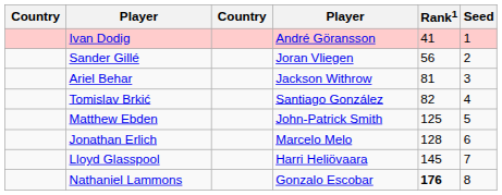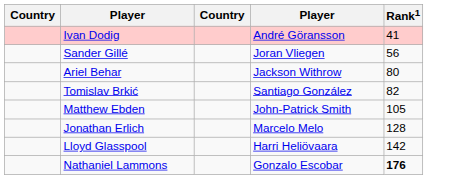 <table class="sortable wikitable">
 <tr>
 <th width="70">Country</th>
 <th width="175">Player</th>
 <th width="70">Country</th>
 <th width="175">Player</th>
 <th>Rank<sup>1</sup></th>
-<th>Seed</th>
 </tr>
 <tr style="background:#fcc;">
 <td></td>
 <td><a href='#'>Ivan Dodig</a></td>
 <td></td>
 <td><a href='#'>André Göransson</a></td>
 <td>41</td>
-<td>1</td>
 </tr>
 <tr>
 <td></td>
 <td><a href='#'>Sander Gillé</a></td>
 <td></td>
 <td><a href='#'>Joran Vliegen</a></td>
 <td>56</td>
-<td>2</td>
 </tr>
 <tr>
 <td></td>
 <td><a href='#'>Ariel Behar</a></td>
 <td></td>
 <td><a href='#'>Jackson Withrow</a></td>
-<td>81</td>
-<td>3</td>
+<td>80</td>
 </tr>
 <tr>
 <td></td>
 <td><a href='#'>Tomislav Brkić</a></td>
 <td></td>
 <td><a href='#'>Santiago González</a></td>
 <td>82</td>
-<td>4</td>
 </tr>
 <tr>
 <td></td>
 <td><a href='#'>Matthew Ebden</a></td>
 <td></td>
 <td><a href='#'>John-Patrick Smith</a></td>
-<td>125</td>
-<td>5</td>
+<td>105</td>
 </tr>
 <tr>
 <td></td>
 <td><a href='#'>Jonathan Erlich</a></td>
 <td></td>
 <td><a href='#'>Marcelo Melo</a></td>
 <td>128</td>
-<td>6</td>
 </tr>
 <tr>
 <td></td>
 <td><a href='#'>Lloyd Glasspool</a></td>
 <td></td>
 <td><a href='#'>Harri Heliövaara</a></td>
-<td>145</td>
-<td>7</td>
+<td>142</td>
 </tr>
 <tr>
 <td></td>
 <td><a href='#'>Nathaniel Lammons</a></td>
 <td></td>
 <td><a href='#'>Gonzalo Escobar</a></td>
 <td><strong>176</strong></td>
-<td>8</td>
 </tr>
 </table>
